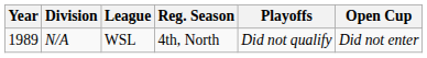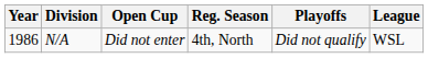 <table class="wikitable">
 <tr>
 <th>Year</th>
 <th>Division</th>
-<th>League</th>
+<th>Open Cup</th>
 <th>Reg. Season</th>
 <th>Playoffs</th>
-<th>Open Cup</th>
+<th>League</th>
 </tr>
 <tr>
-<td>1989</td>
+<td>1986</td>
 <td><em>N/A</em></td>
-<td>WSL</td>
+<td><em>Did not enter</em></td>
 <td>4th, North</td>
 <td><em>Did not qualify</em></td>
-<td><em>Did not enter</em></td>
+<td>WSL</td>
 </tr>
 </table>
